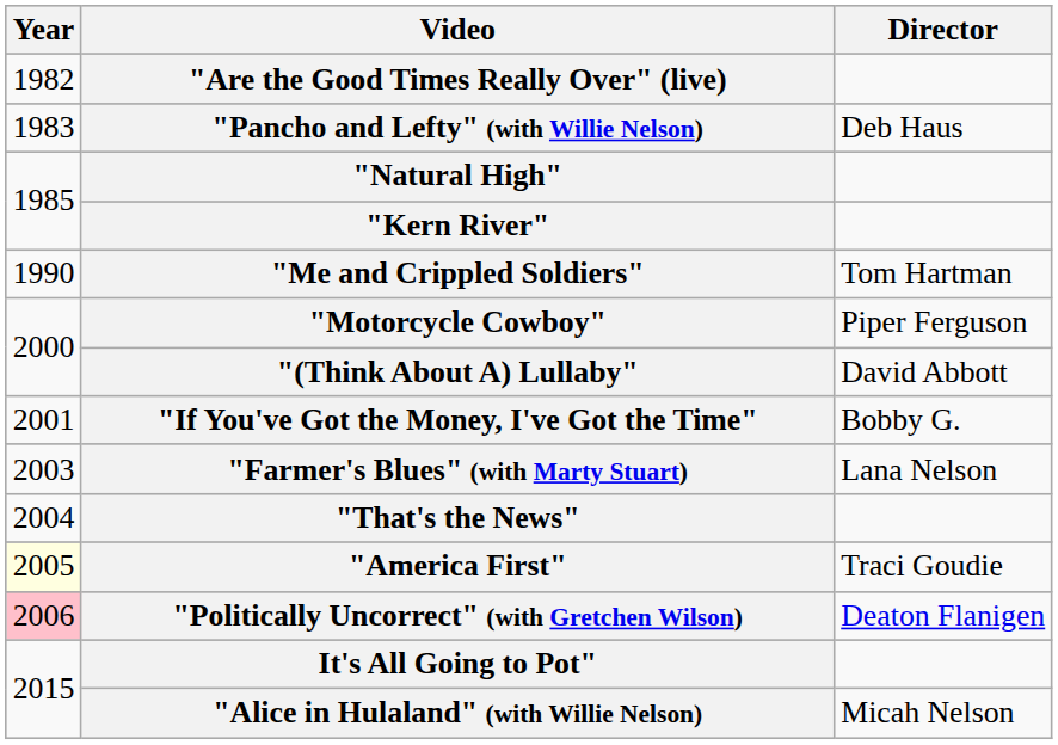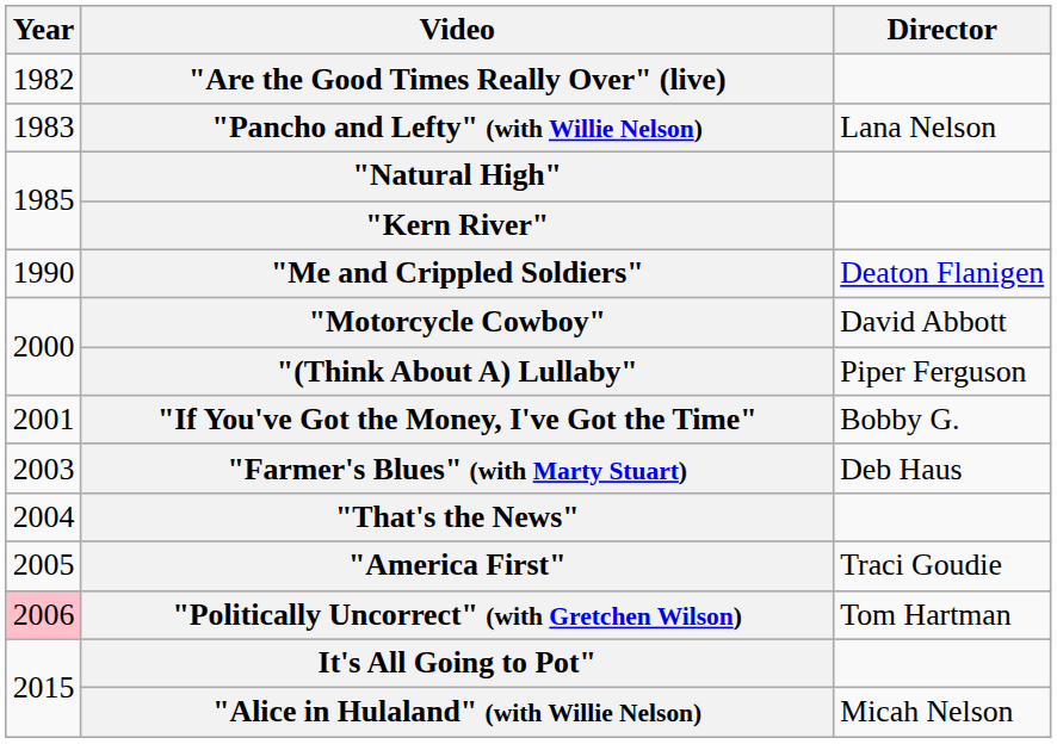 <table class="wikitable plainrowheaders">
 <tr>
 <th>Year</th>
 <th style="width:24em;">Video</th>
 <th>Director</th>
 </tr>
 <tr>
 <td>1982</td>
 <th scope="row">"Are the Good Times Really Over" (live)</th>
 <td></td>
 </tr>
 <tr>
 <td>1983</td>
 <th scope="row">"Pancho and Lefty" <small>(with <a href='#'>Willie Nelson</a>)</small></th>
-<td>Deb Haus</td>
+<td>Lana Nelson</td>
 </tr>
 <tr>
 <td rowspan="2">1985</td>
 <th scope="row">"Natural High"</th>
 <td></td>
 </tr>
 <tr>
 <th scope="row">"Kern River"</th>
 <td></td>
 </tr>
 <tr>
 <td>1990</td>
 <th scope="row">"Me and Crippled Soldiers"</th>
-<td>Tom Hartman</td>
+<td><a href='#'>Deaton Flanigen</a></td>
 </tr>
 <tr>
 <td rowspan="2">2000</td>
 <th scope="row">"Motorcycle Cowboy"</th>
-<td>Piper Ferguson</td>
+<td>David Abbott</td>
 </tr>
 <tr>
 <th scope="row">"(Think About A) Lullaby"</th>
-<td>David Abbott</td>
+<td>Piper Ferguson</td>
 </tr>
 <tr>
 <td>2001</td>
 <th scope="row">"If You've Got the Money, I've Got the Time"</th>
 <td>Bobby G.</td>
 </tr>
 <tr>
 <td>2003</td>
 <th scope="row">"Farmer's Blues" <small>(with <a href='#'>Marty Stuart</a>)</small></th>
-<td>Lana Nelson</td>
+<td>Deb Haus</td>
 </tr>
 <tr>
 <td>2004</td>
 <th scope="row">"That's the News"</th>
 <td></td>
 </tr>
 <tr>
-<td style="background: lightyellow;">2005</td>
+<td>2005</td>
 <th scope="row">"America First"</th>
 <td>Traci Goudie</td>
 </tr>
 <tr>
 <td style="background: pink;">2006</td>
 <th scope="row">"Politically Uncorrect" <small>(with <a href='#'>Gretchen Wilson</a>)</small></th>
-<td><a href='#'>Deaton Flanigen</a></td>
+<td>Tom Hartman</td>
 </tr>
 <tr>
 <td rowspan = "2">2015</td>
 <th scope = "row">It's All Going to Pot" </th>
 <td></td>
 </tr>
 <tr>
 <th scope="row">"Alice in Hulaland" <small>(with Willie Nelson)</small></th>
 <td>Micah Nelson</td>
 </tr>
 </table>
